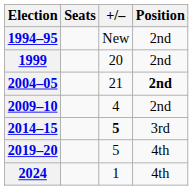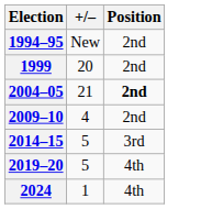 <table class=wikitable style=text-align:center>
 <tr>
 <th><strong>Election</strong></th>
-<th>Seats</th>
 <th>+/–</th>
 <th>Position</th>
 </tr>
 <tr>
 <th><a href='#'>1994–95</a></th>
-<td></td>
 <td>New</td>
 <td> 2nd</td>
 </tr>
 <tr>
 <th><a href='#'>1999</a></th>
-<td></td>
 <td> 20</td>
 <td> 2nd</td>
 </tr>
 <tr>
 <th><a href='#'>2004–05</a></th>
-<td></td>
 <td> 21</td>
 <td><strong> 2nd</strong></td>
 </tr>
 <tr>
 <th><a href='#'>2009–10</a></th>
-<td></td>
 <td> 4</td>
 <td> 2nd</td>
 </tr>
 <tr>
 <th><a href='#'>2014–15</a></th>
-<td></td>
-<td><strong> 5</strong></td>
+<td> 5</td>
 <td> 3rd</td>
 </tr>
 <tr>
 <th><a href='#'>2019–20</a></th>
-<td></td>
 <td> 5</td>
 <td> 4th</td>
 </tr>
 <tr>
 <th><a href='#'>2024</a></th>
-<td></td>
 <td> 1</td>
 <td> 4th</td>
 </tr>
 </table>
